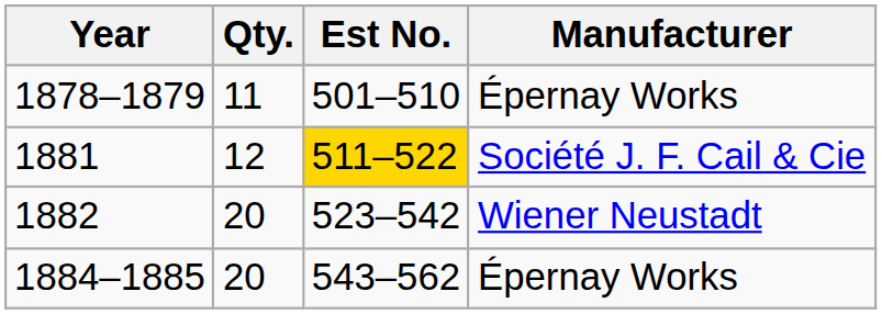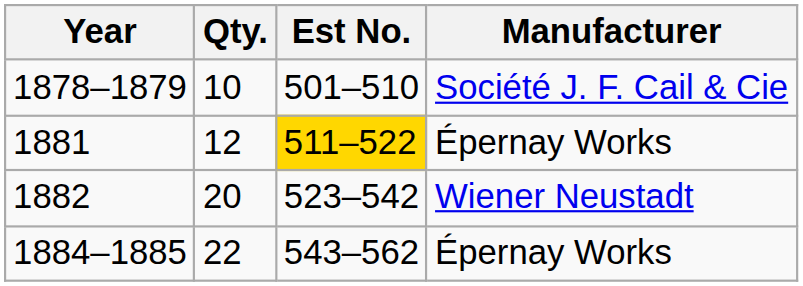 <table class="wikitable">
 <tr>
 <th>Year</th>
 <th>Qty.</th>
 <th>Est No.</th>
 <th>Manufacturer</th>
 </tr>
 <tr>
 <td>1878–1879</td>
-<td>11</td>
+<td>10</td>
 <td>501–510</td>
-<td>Épernay Works</td>
+<td><a href='#'>Société J. F. Cail & Cie</a></td>
 </tr>
 <tr>
 <td>1881</td>
 <td>12</td>
 <td style="background: gold;">511–522</td>
-<td><a href='#'>Société J. F. Cail & Cie</a></td>
+<td>Épernay Works</td>
 </tr>
 <tr>
 <td>1882</td>
 <td>20</td>
 <td>523–542</td>
 <td><a href='#'>Wiener Neustadt</a></td>
 </tr>
 <tr>
 <td>1884–1885</td>
-<td>20</td>
+<td>22</td>
 <td>543–562</td>
 <td>Épernay Works</td>
 </tr>
 </table>
